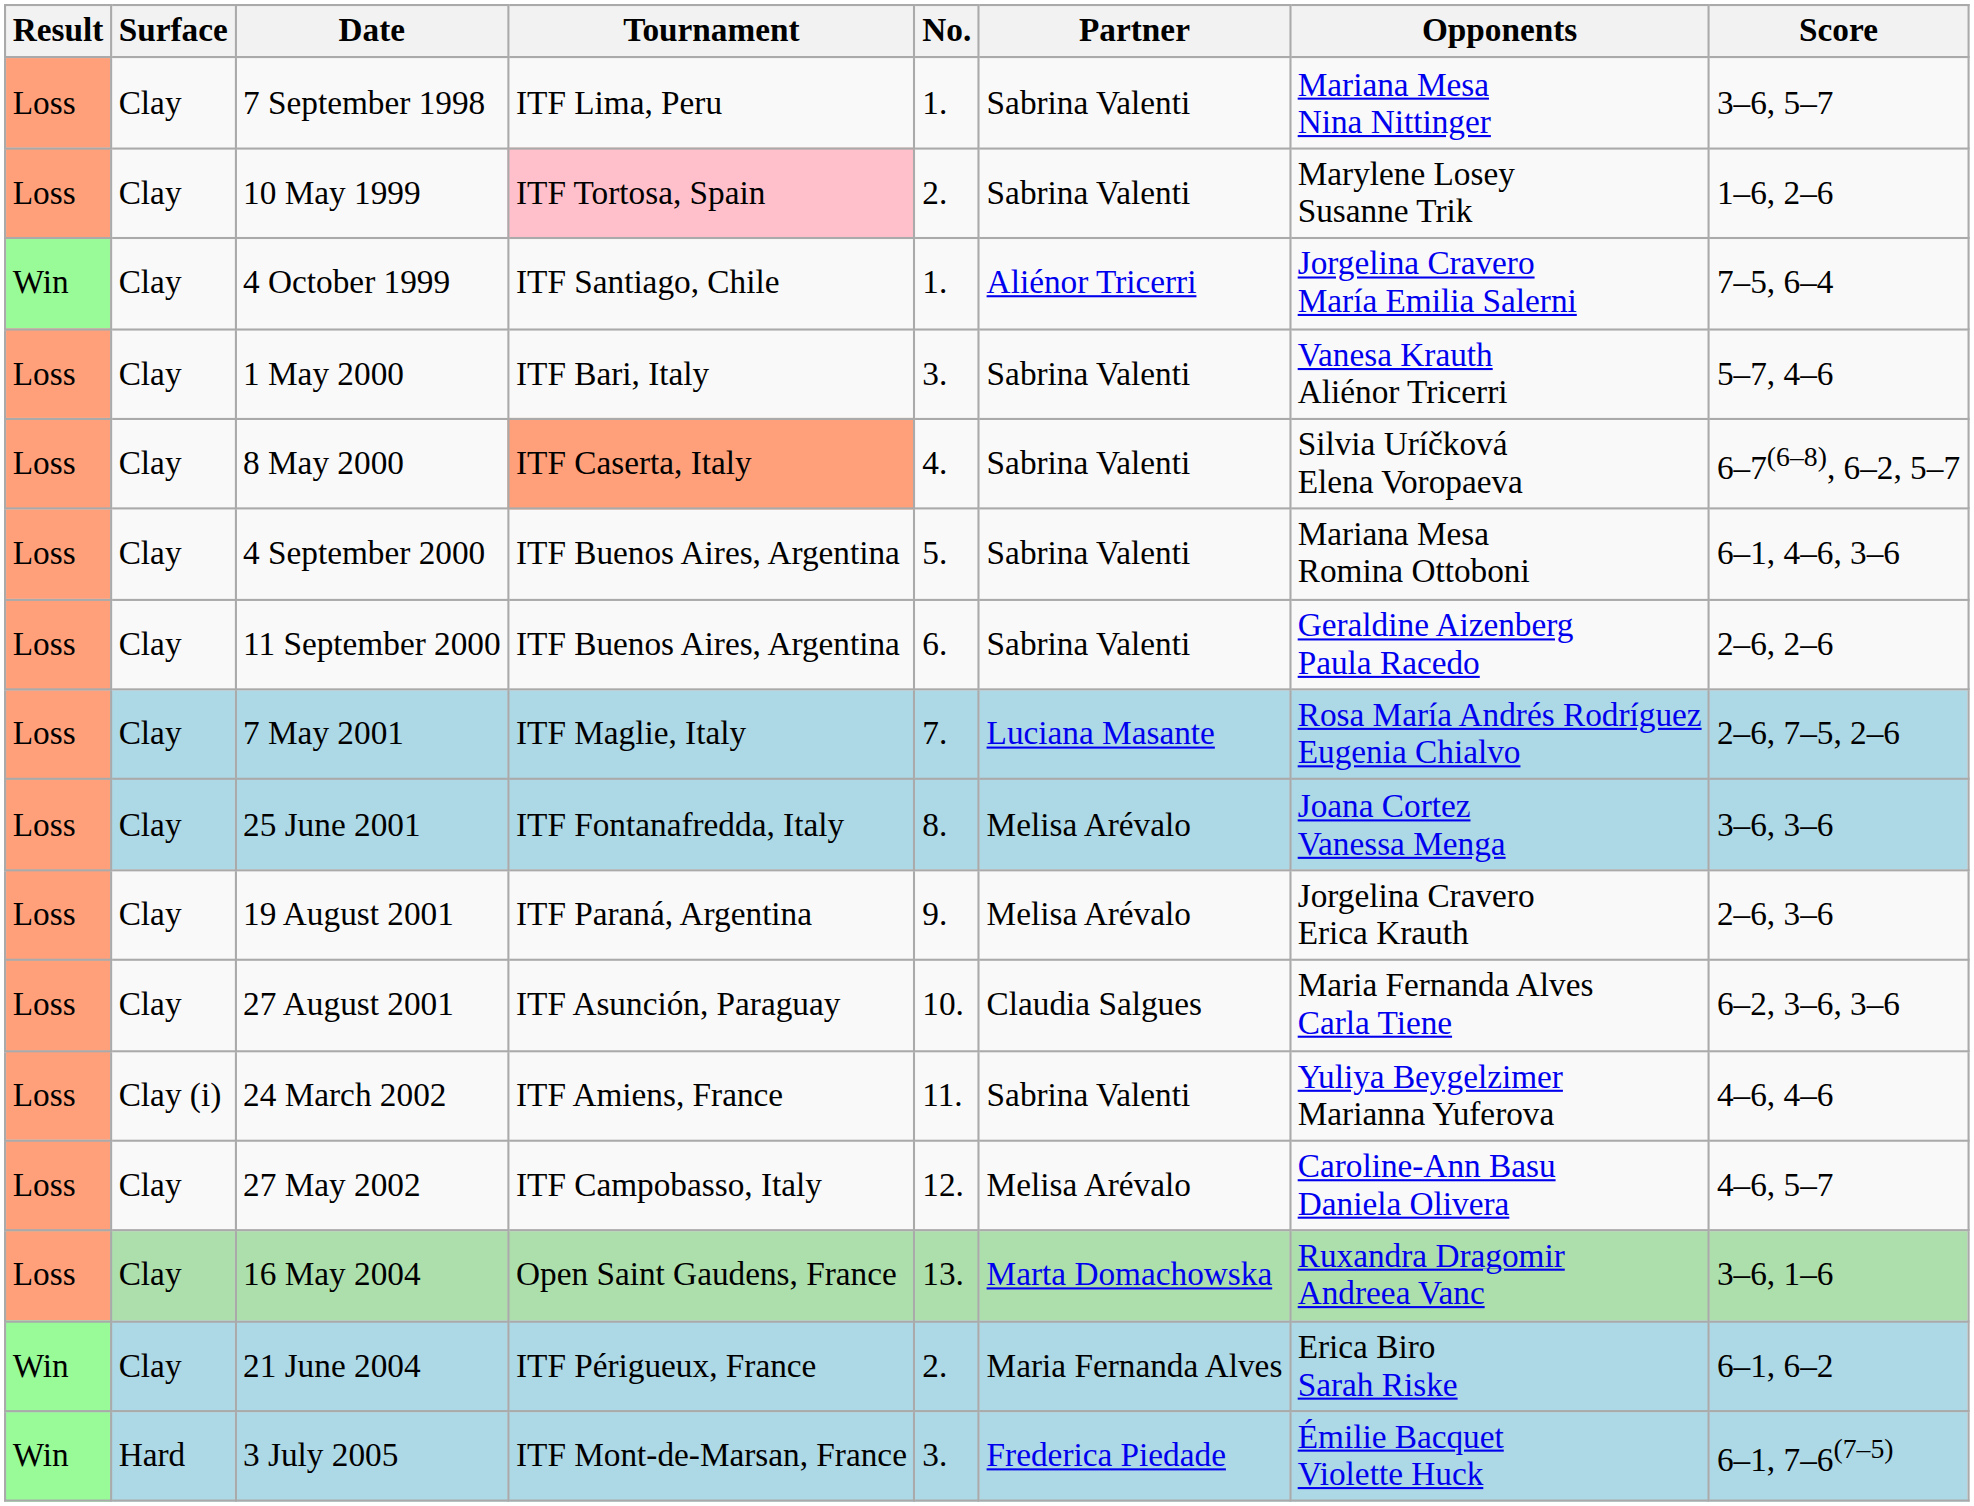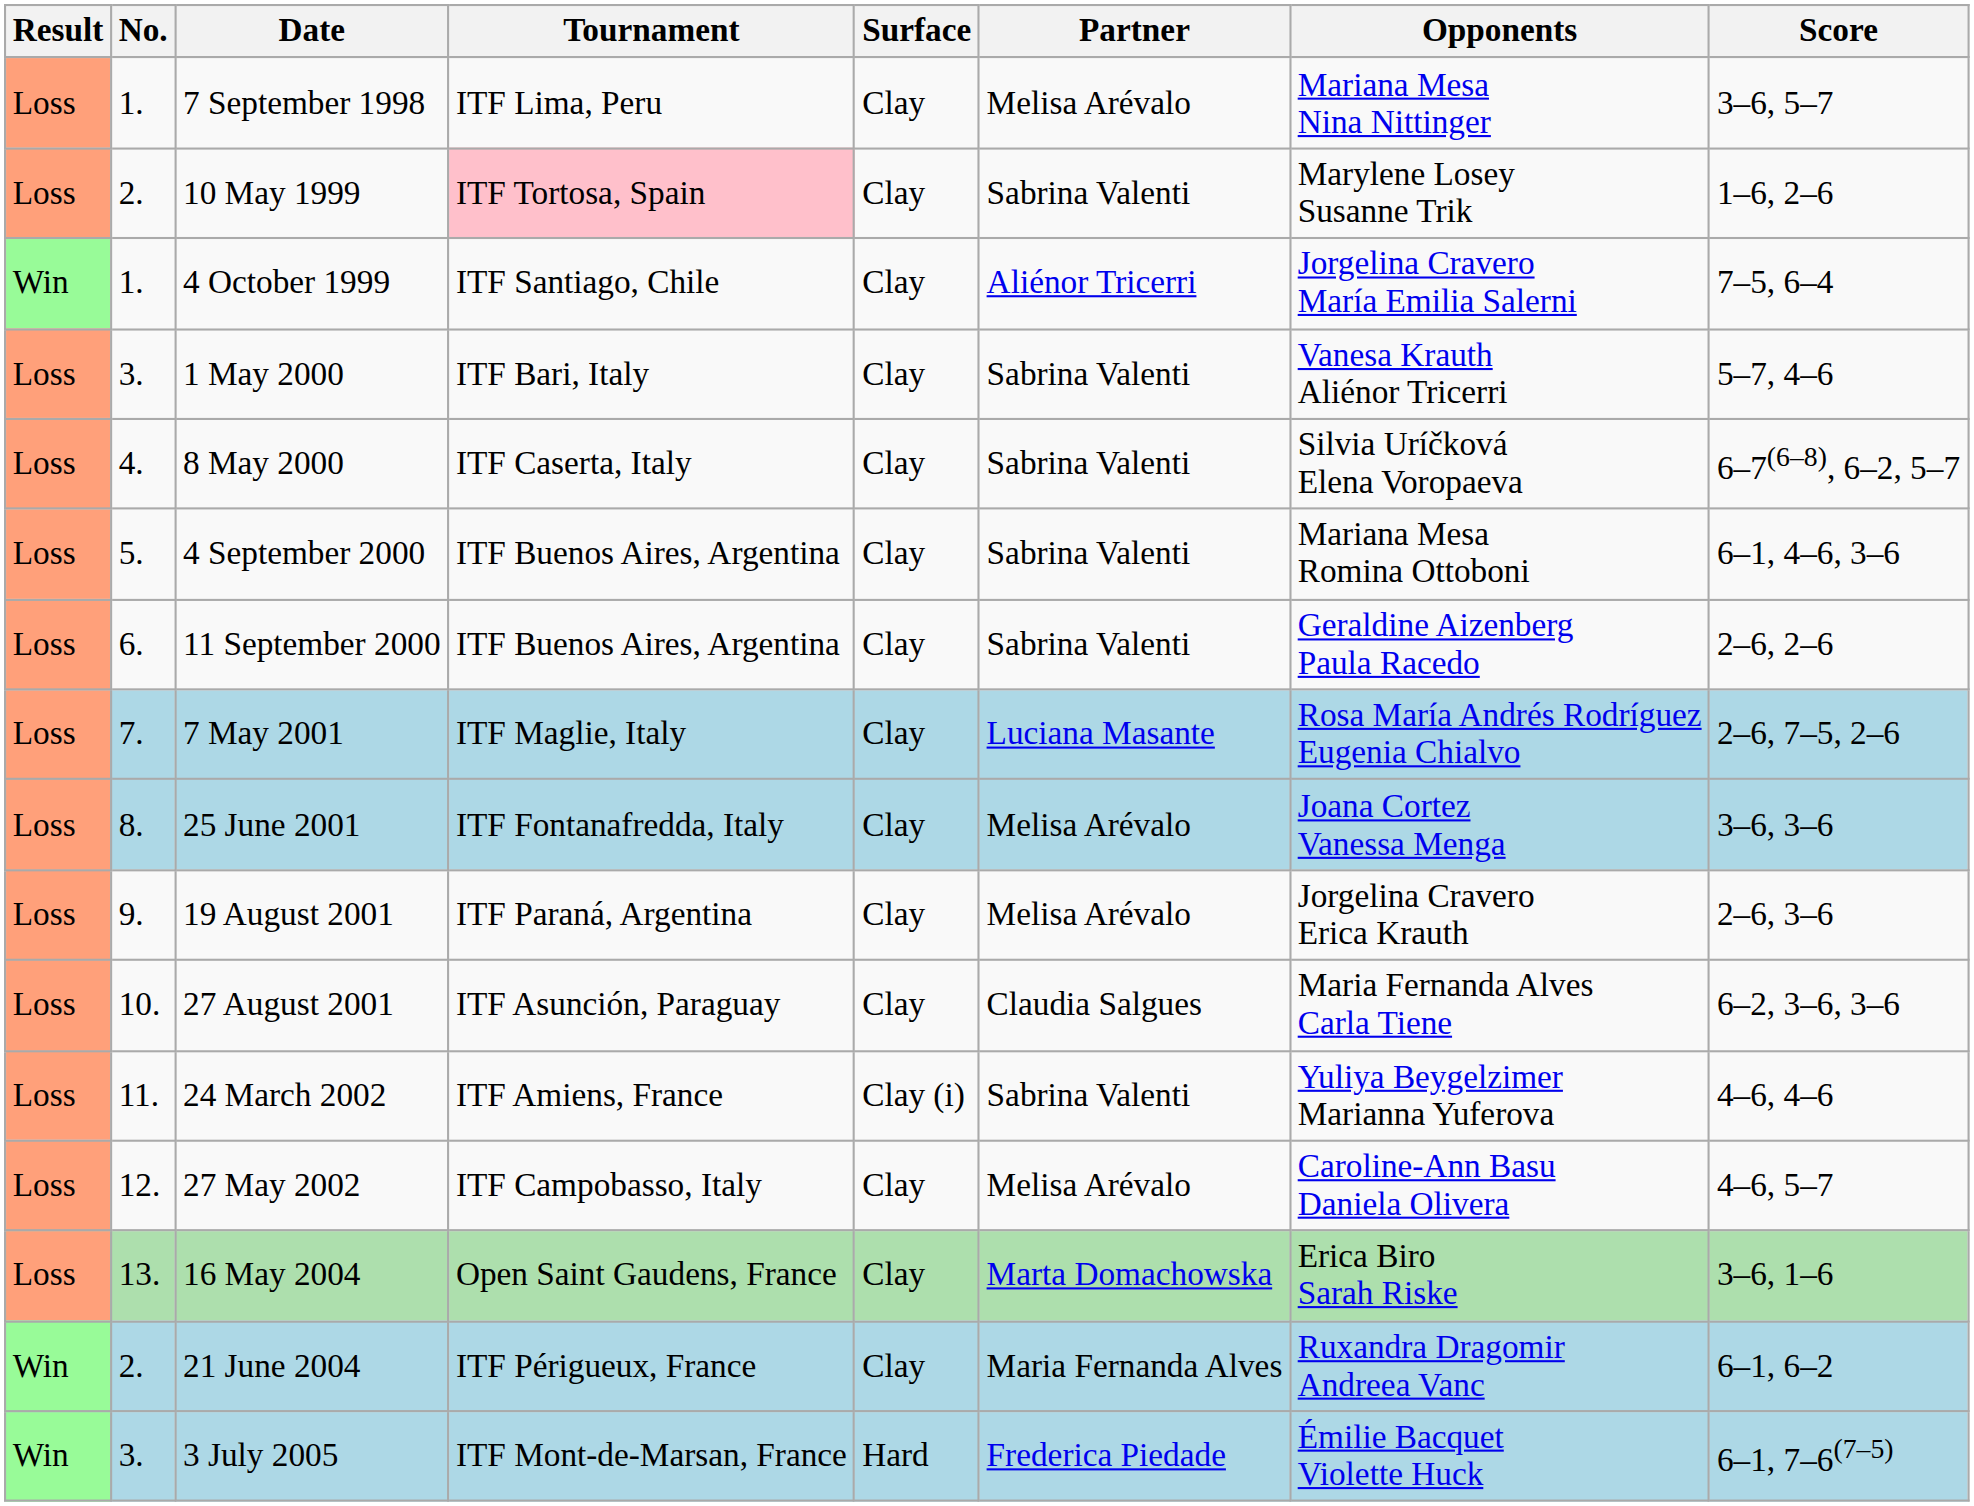 <table class="sortable wikitable">
 <tr>
 <th>Result</th>
-<th>Surface</th>
+<th>No.</th>
 <th>Date</th>
 <th>Tournament</th>
-<th>No.</th>
+<th>Surface</th>
 <th>Partner</th>
 <th>Opponents</th>
 <th class="unsortable">Score</th>
 </tr>
 <tr>
 <td style="background:#ffa07a;">Loss</td>
-<td>Clay</td>
+<td>1.</td>
 <td>7 September 1998</td>
 <td>ITF Lima, Peru</td>
-<td>1.</td>
-<td> Sabrina Valenti</td>
+<td>Clay</td>
+<td> Melisa Arévalo</td>
 <td> <a href='#'>Mariana Mesa</a> <br>  <a href='#'>Nina Nittinger</a></td>
 <td>3–6, 5–7</td>
 </tr>
 <tr>
 <td style="background:#ffa07a;">Loss</td>
-<td>Clay</td>
+<td>2.</td>
 <td>10 May 1999</td>
 <td style="background: pink;">ITF Tortosa, Spain</td>
-<td>2.</td>
+<td>Clay</td>
 <td> Sabrina Valenti</td>
 <td> Marylene Losey <br>  Susanne Trik</td>
 <td>1–6, 2–6</td>
 </tr>
 <tr>
 <td style="background:#98fb98;">Win</td>
-<td>Clay</td>
+<td>1.</td>
 <td>4 October 1999</td>
 <td>ITF Santiago, Chile</td>
-<td>1.</td>
+<td>Clay</td>
 <td> <a href='#'>Aliénor Tricerri</a></td>
 <td> <a href='#'>Jorgelina Cravero</a> <br>  <a href='#'>María Emilia Salerni</a></td>
 <td>7–5, 6–4</td>
 </tr>
 <tr>
 <td style="background:#ffa07a;">Loss</td>
-<td>Clay</td>
+<td>3.</td>
 <td>1 May 2000</td>
 <td>ITF Bari, Italy</td>
-<td>3.</td>
+<td>Clay</td>
 <td> Sabrina Valenti</td>
 <td> <a href='#'>Vanesa Krauth</a> <br>  Aliénor Tricerri</td>
 <td>5–7, 4–6</td>
 </tr>
 <tr>
 <td style="background:#ffa07a;">Loss</td>
+<td>4.</td>
+<td>8 May 2000</td>
+<td>ITF Caserta, Italy</td>
 <td>Clay</td>
-<td>8 May 2000</td>
-<td style="background: lightsalmon;">ITF Caserta, Italy</td>
-<td>4.</td>
 <td> Sabrina Valenti</td>
 <td> Silvia Uríčková <br>  Elena Voropaeva</td>
 <td>6–7<sup>(6–8)</sup>, 6–2, 5–7</td>
 </tr>
 <tr>
 <td style="background:#ffa07a;">Loss</td>
-<td>Clay</td>
+<td>5.</td>
 <td>4 September 2000</td>
 <td>ITF Buenos Aires, Argentina</td>
-<td>5.</td>
+<td>Clay</td>
 <td> Sabrina Valenti</td>
 <td> Mariana Mesa <br>  Romina Ottoboni</td>
 <td>6–1, 4–6, 3–6</td>
 </tr>
 <tr>
 <td style="background:#ffa07a;">Loss</td>
-<td>Clay</td>
+<td>6.</td>
 <td>11 September 2000</td>
 <td>ITF Buenos Aires, Argentina</td>
-<td>6.</td>
+<td>Clay</td>
 <td> Sabrina Valenti</td>
 <td> <a href='#'>Geraldine Aizenberg</a> <br>  <a href='#'>Paula Racedo</a></td>
 <td>2–6, 2–6</td>
 </tr>
 <tr style="background:lightblue;">
 <td style="background:#ffa07a;">Loss</td>
-<td>Clay</td>
+<td>7.</td>
 <td>7 May 2001</td>
 <td>ITF Maglie, Italy</td>
-<td>7.</td>
+<td>Clay</td>
 <td> <a href='#'>Luciana Masante</a></td>
 <td> <a href='#'>Rosa María Andrés Rodríguez</a> <br>  <a href='#'>Eugenia Chialvo</a></td>
 <td>2–6, 7–5, 2–6</td>
 </tr>
 <tr style="background:lightblue;">
 <td style="background:#ffa07a;">Loss</td>
-<td>Clay</td>
+<td>8.</td>
 <td>25 June 2001</td>
 <td>ITF Fontanafredda, Italy</td>
-<td>8.</td>
+<td>Clay</td>
 <td> Melisa Arévalo</td>
 <td> <a href='#'>Joana Cortez</a> <br>  <a href='#'>Vanessa Menga</a></td>
 <td>3–6, 3–6</td>
 </tr>
 <tr>
 <td style="background:#ffa07a;">Loss</td>
-<td>Clay</td>
+<td>9.</td>
 <td>19 August 2001</td>
 <td>ITF Paraná, Argentina</td>
-<td>9.</td>
+<td>Clay</td>
 <td> Melisa Arévalo</td>
 <td> Jorgelina Cravero <br>  Erica Krauth</td>
 <td>2–6, 3–6</td>
 </tr>
 <tr>
 <td style="background:#ffa07a;">Loss</td>
-<td>Clay</td>
+<td>10.</td>
 <td>27 August 2001</td>
 <td>ITF Asunción, Paraguay</td>
-<td>10.</td>
+<td>Clay</td>
 <td> Claudia Salgues</td>
 <td> Maria Fernanda Alves <br>  <a href='#'>Carla Tiene</a></td>
 <td>6–2, 3–6, 3–6</td>
 </tr>
 <tr>
 <td style="background:#ffa07a;">Loss</td>
-<td>Clay (i)</td>
+<td>11.</td>
 <td>24 March 2002</td>
 <td>ITF Amiens, France</td>
-<td>11.</td>
+<td>Clay (i)</td>
 <td> Sabrina Valenti</td>
 <td> <a href='#'>Yuliya Beygelzimer</a> <br>  Marianna Yuferova</td>
 <td>4–6, 4–6</td>
 </tr>
 <tr>
 <td style="background:#ffa07a;">Loss</td>
-<td>Clay</td>
+<td>12.</td>
 <td>27 May 2002</td>
 <td>ITF Campobasso, Italy</td>
-<td>12.</td>
+<td>Clay</td>
 <td> Melisa Arévalo</td>
 <td> <a href='#'>Caroline-Ann Basu</a> <br>  <a href='#'>Daniela Olivera</a></td>
 <td>4–6, 5–7</td>
 </tr>
 <tr style="background:#addfad;">
 <td style="background:#ffa07a;">Loss</td>
-<td>Clay</td>
+<td>13.</td>
 <td>16 May 2004</td>
 <td>Open Saint Gaudens, France</td>
-<td>13.</td>
+<td>Clay</td>
 <td> <a href='#'>Marta Domachowska</a></td>
-<td> <a href='#'>Ruxandra Dragomir</a> <br>  <a href='#'>Andreea Vanc</a></td>
+<td> Erica Biro <br>  <a href='#'>Sarah Riske</a></td>
 <td>3–6, 1–6</td>
 </tr>
 <tr style="background:lightblue;">
 <td style="background:#98fb98;">Win</td>
-<td>Clay</td>
+<td>2.</td>
 <td>21 June 2004</td>
 <td>ITF Périgueux, France</td>
-<td>2.</td>
+<td>Clay</td>
 <td> Maria Fernanda Alves</td>
-<td> Erica Biro <br>  <a href='#'>Sarah Riske</a></td>
+<td> <a href='#'>Ruxandra Dragomir</a> <br>  <a href='#'>Andreea Vanc</a></td>
 <td>6–1, 6–2</td>
 </tr>
 <tr style="background:lightblue;">
 <td style="background:#98fb98;">Win</td>
-<td>Hard</td>
+<td>3.</td>
 <td>3 July 2005</td>
 <td>ITF Mont-de-Marsan, France</td>
-<td>3.</td>
+<td>Hard</td>
 <td> <a href='#'>Frederica Piedade</a></td>
 <td> <a href='#'>Émilie Bacquet</a> <br>  <a href='#'>Violette Huck</a></td>
 <td>6–1, 7–6<sup>(7–5)</sup></td>
 </tr>
 </table>
